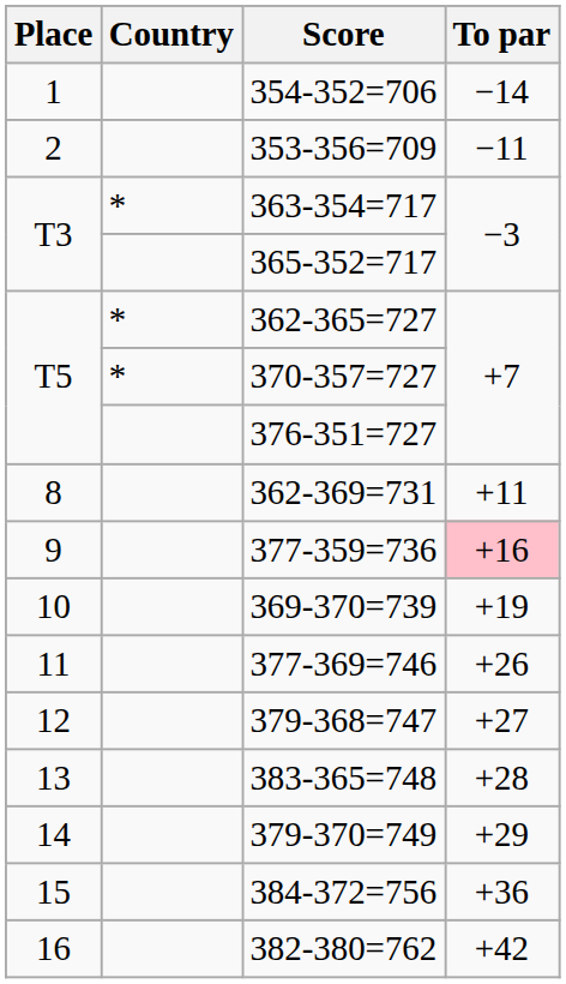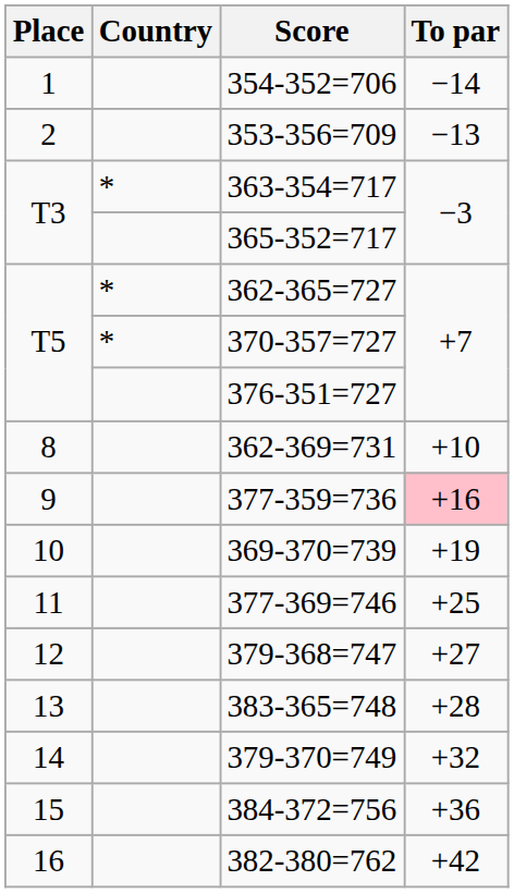 <table class="wikitable" style="font-size:95%;">
 <tr>
 <th>Place</th>
 <th>Country</th>
 <th>Score</th>
 <th>To par</th>
 </tr>
 <tr>
 <td align="center">1</td>
 <td></td>
 <td align=center>354-352=706</td>
 <td align="center">−14</td>
 </tr>
 <tr>
 <td align="center">2</td>
 <td></td>
 <td align="center">353-356=709</td>
-<td align="center">−11</td>
+<td align="center">−13</td>
 </tr>
 <tr>
 <td rowspan="2" align="center">T3</td>
 <td> *</td>
 <td align="center">363-354=717</td>
 <td rowspan="2" align="center">−3</td>
 </tr>
 <tr>
 <td></td>
 <td align="center">365-352=717</td>
 </tr>
 <tr>
 <td rowspan="3" align="center">T5</td>
 <td> *</td>
 <td align="center">362-365=727</td>
 <td rowspan="3" align="center">+7</td>
 </tr>
 <tr>
 <td> *</td>
 <td align="center">370-357=727</td>
 </tr>
 <tr>
 <td></td>
 <td align="center">376-351=727</td>
 </tr>
 <tr>
 <td align="center">8</td>
 <td></td>
 <td align="center">362-369=731</td>
-<td align="center">+11</td>
+<td align="center">+10</td>
 </tr>
 <tr>
 <td align="center">9</td>
 <td></td>
 <td align="center">377-359=736</td>
 <td align="center" style="background: pink;">+16</td>
 </tr>
 <tr>
 <td align="center">10</td>
 <td></td>
 <td align="center">369-370=739</td>
 <td align="center">+19</td>
 </tr>
 <tr>
 <td align="center">11</td>
 <td></td>
 <td align="center">377-369=746</td>
-<td align="center">+26</td>
+<td align="center">+25</td>
 </tr>
 <tr>
 <td align="center">12</td>
 <td></td>
 <td align="center">379-368=747</td>
 <td align="center">+27</td>
 </tr>
 <tr>
 <td align="center">13</td>
 <td></td>
 <td align="center">383-365=748</td>
 <td align="center">+28</td>
 </tr>
 <tr>
 <td align="center">14</td>
 <td></td>
 <td align="center">379-370=749</td>
-<td align="center">+29</td>
+<td align="center">+32</td>
 </tr>
 <tr>
 <td align="center">15</td>
 <td></td>
 <td align="center">384-372=756</td>
 <td align="center">+36</td>
 </tr>
 <tr>
 <td align="center">16</td>
 <td></td>
 <td align="center">382-380=762</td>
 <td align="center">+42</td>
 </tr>
 </table>
